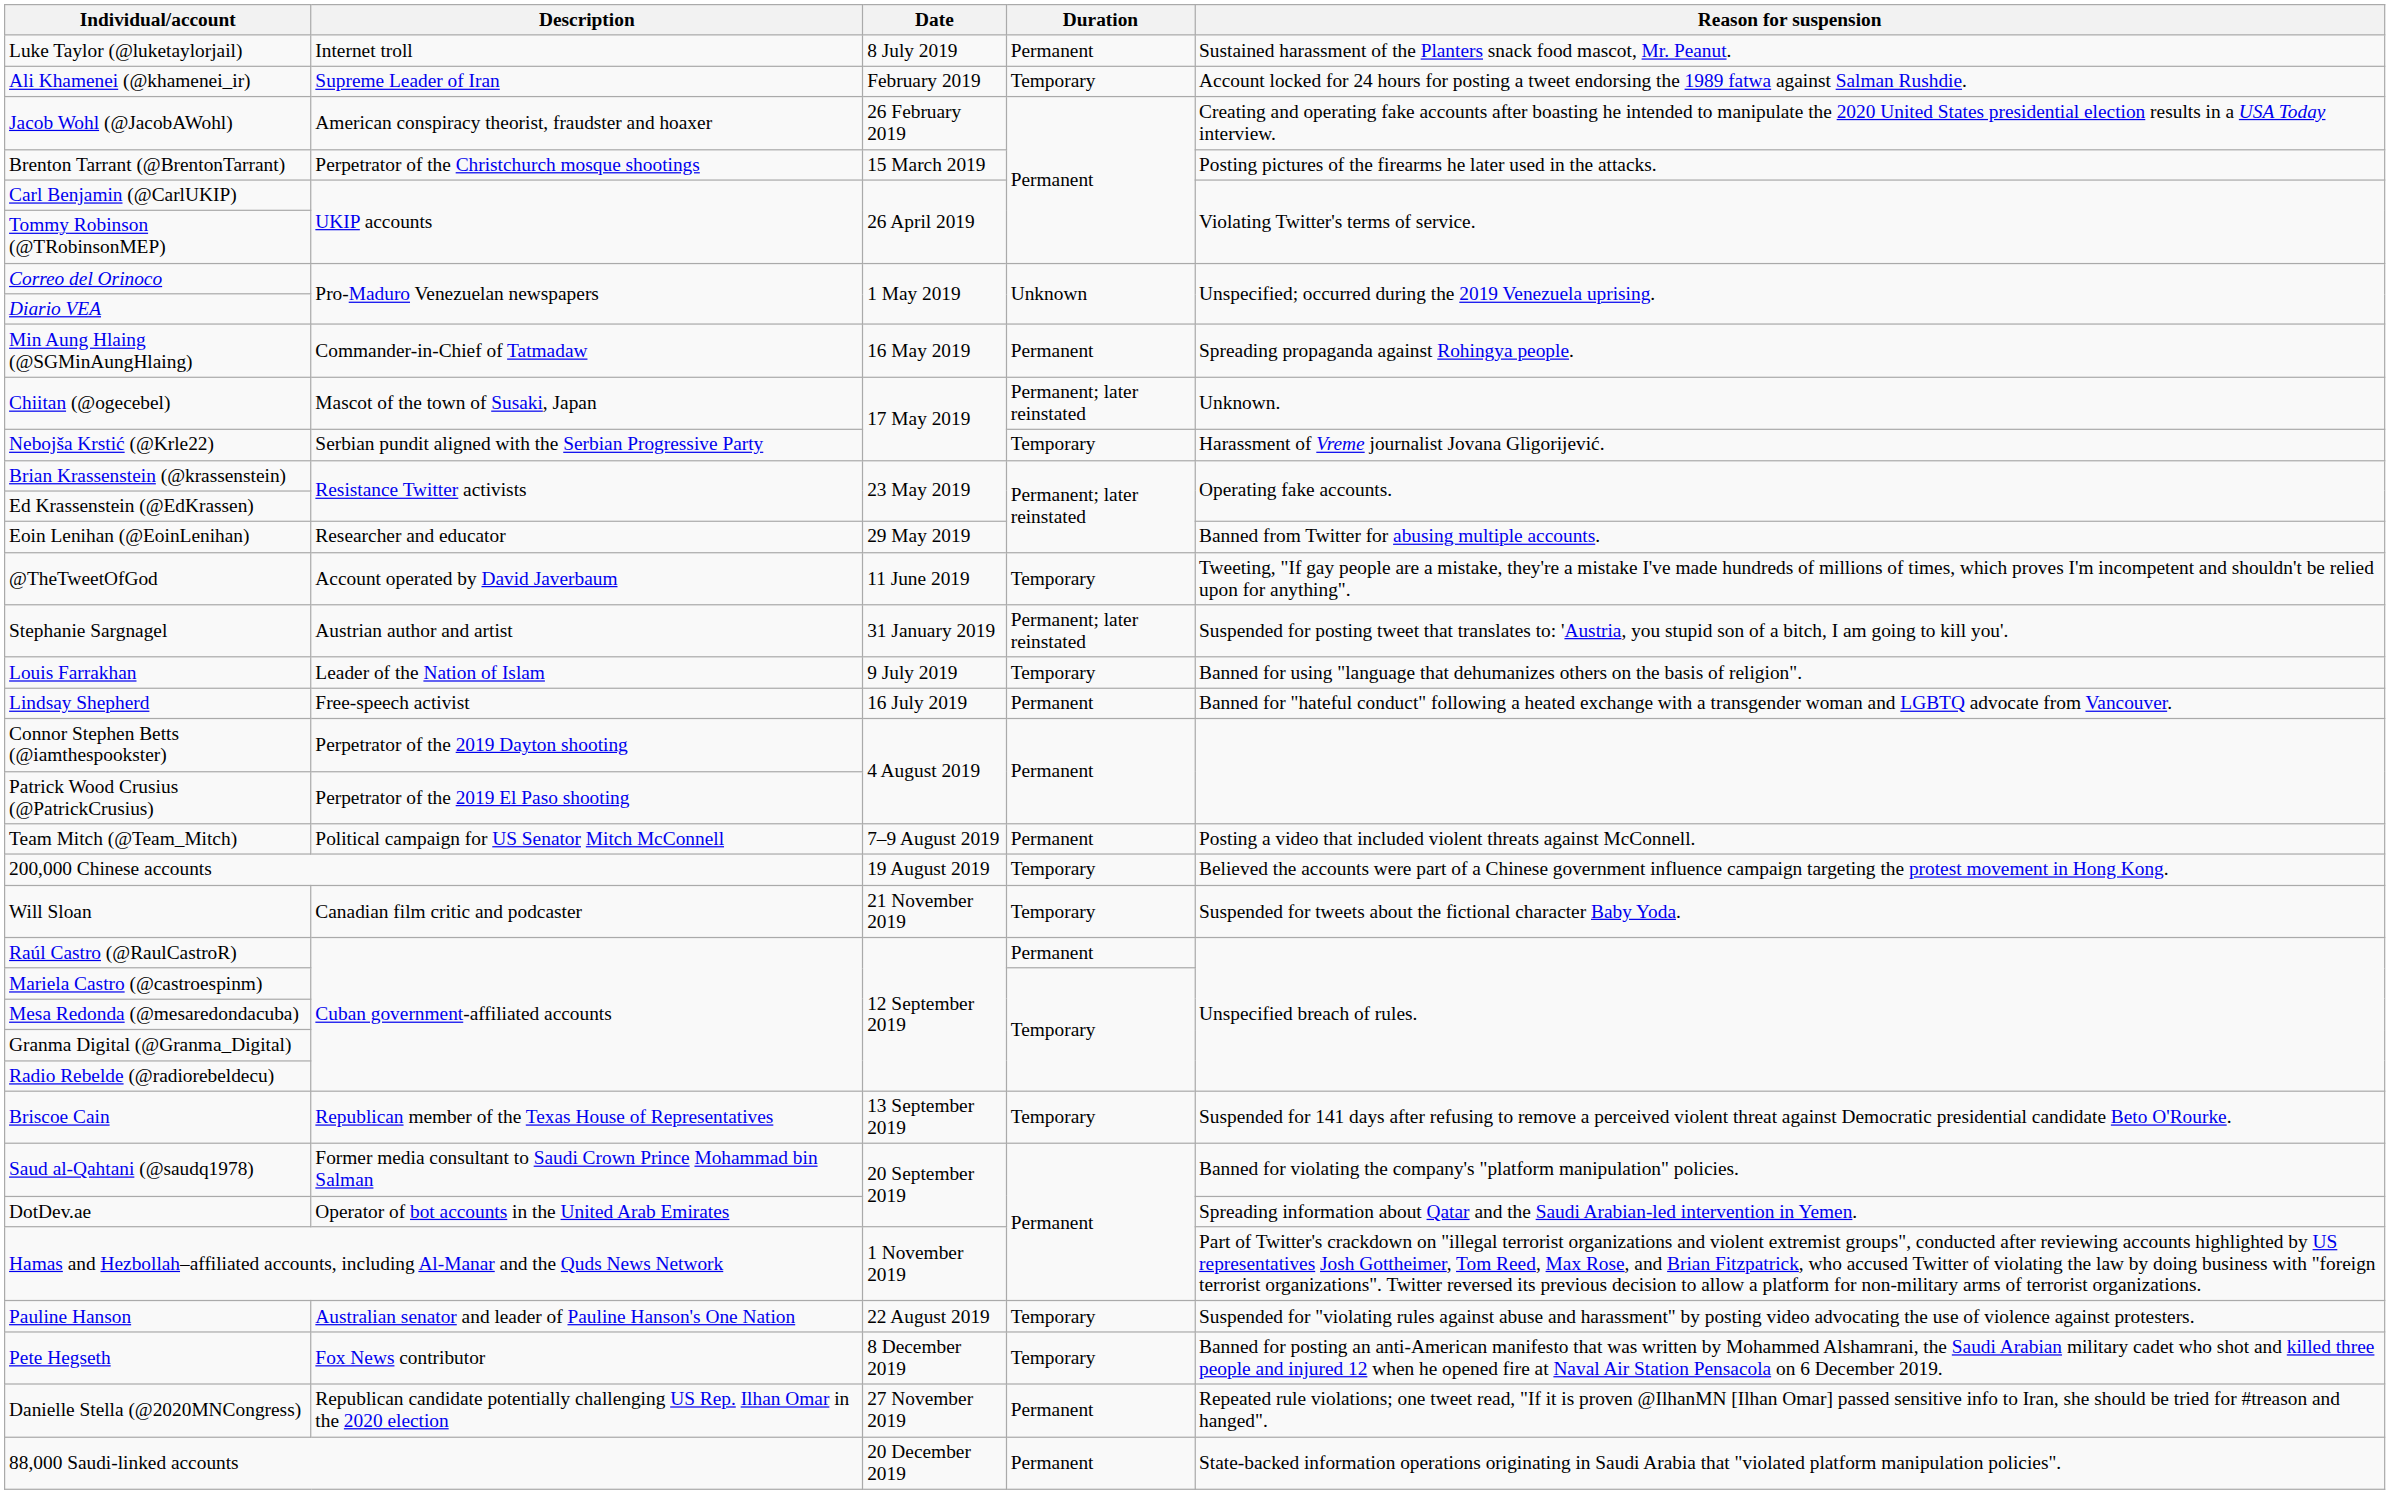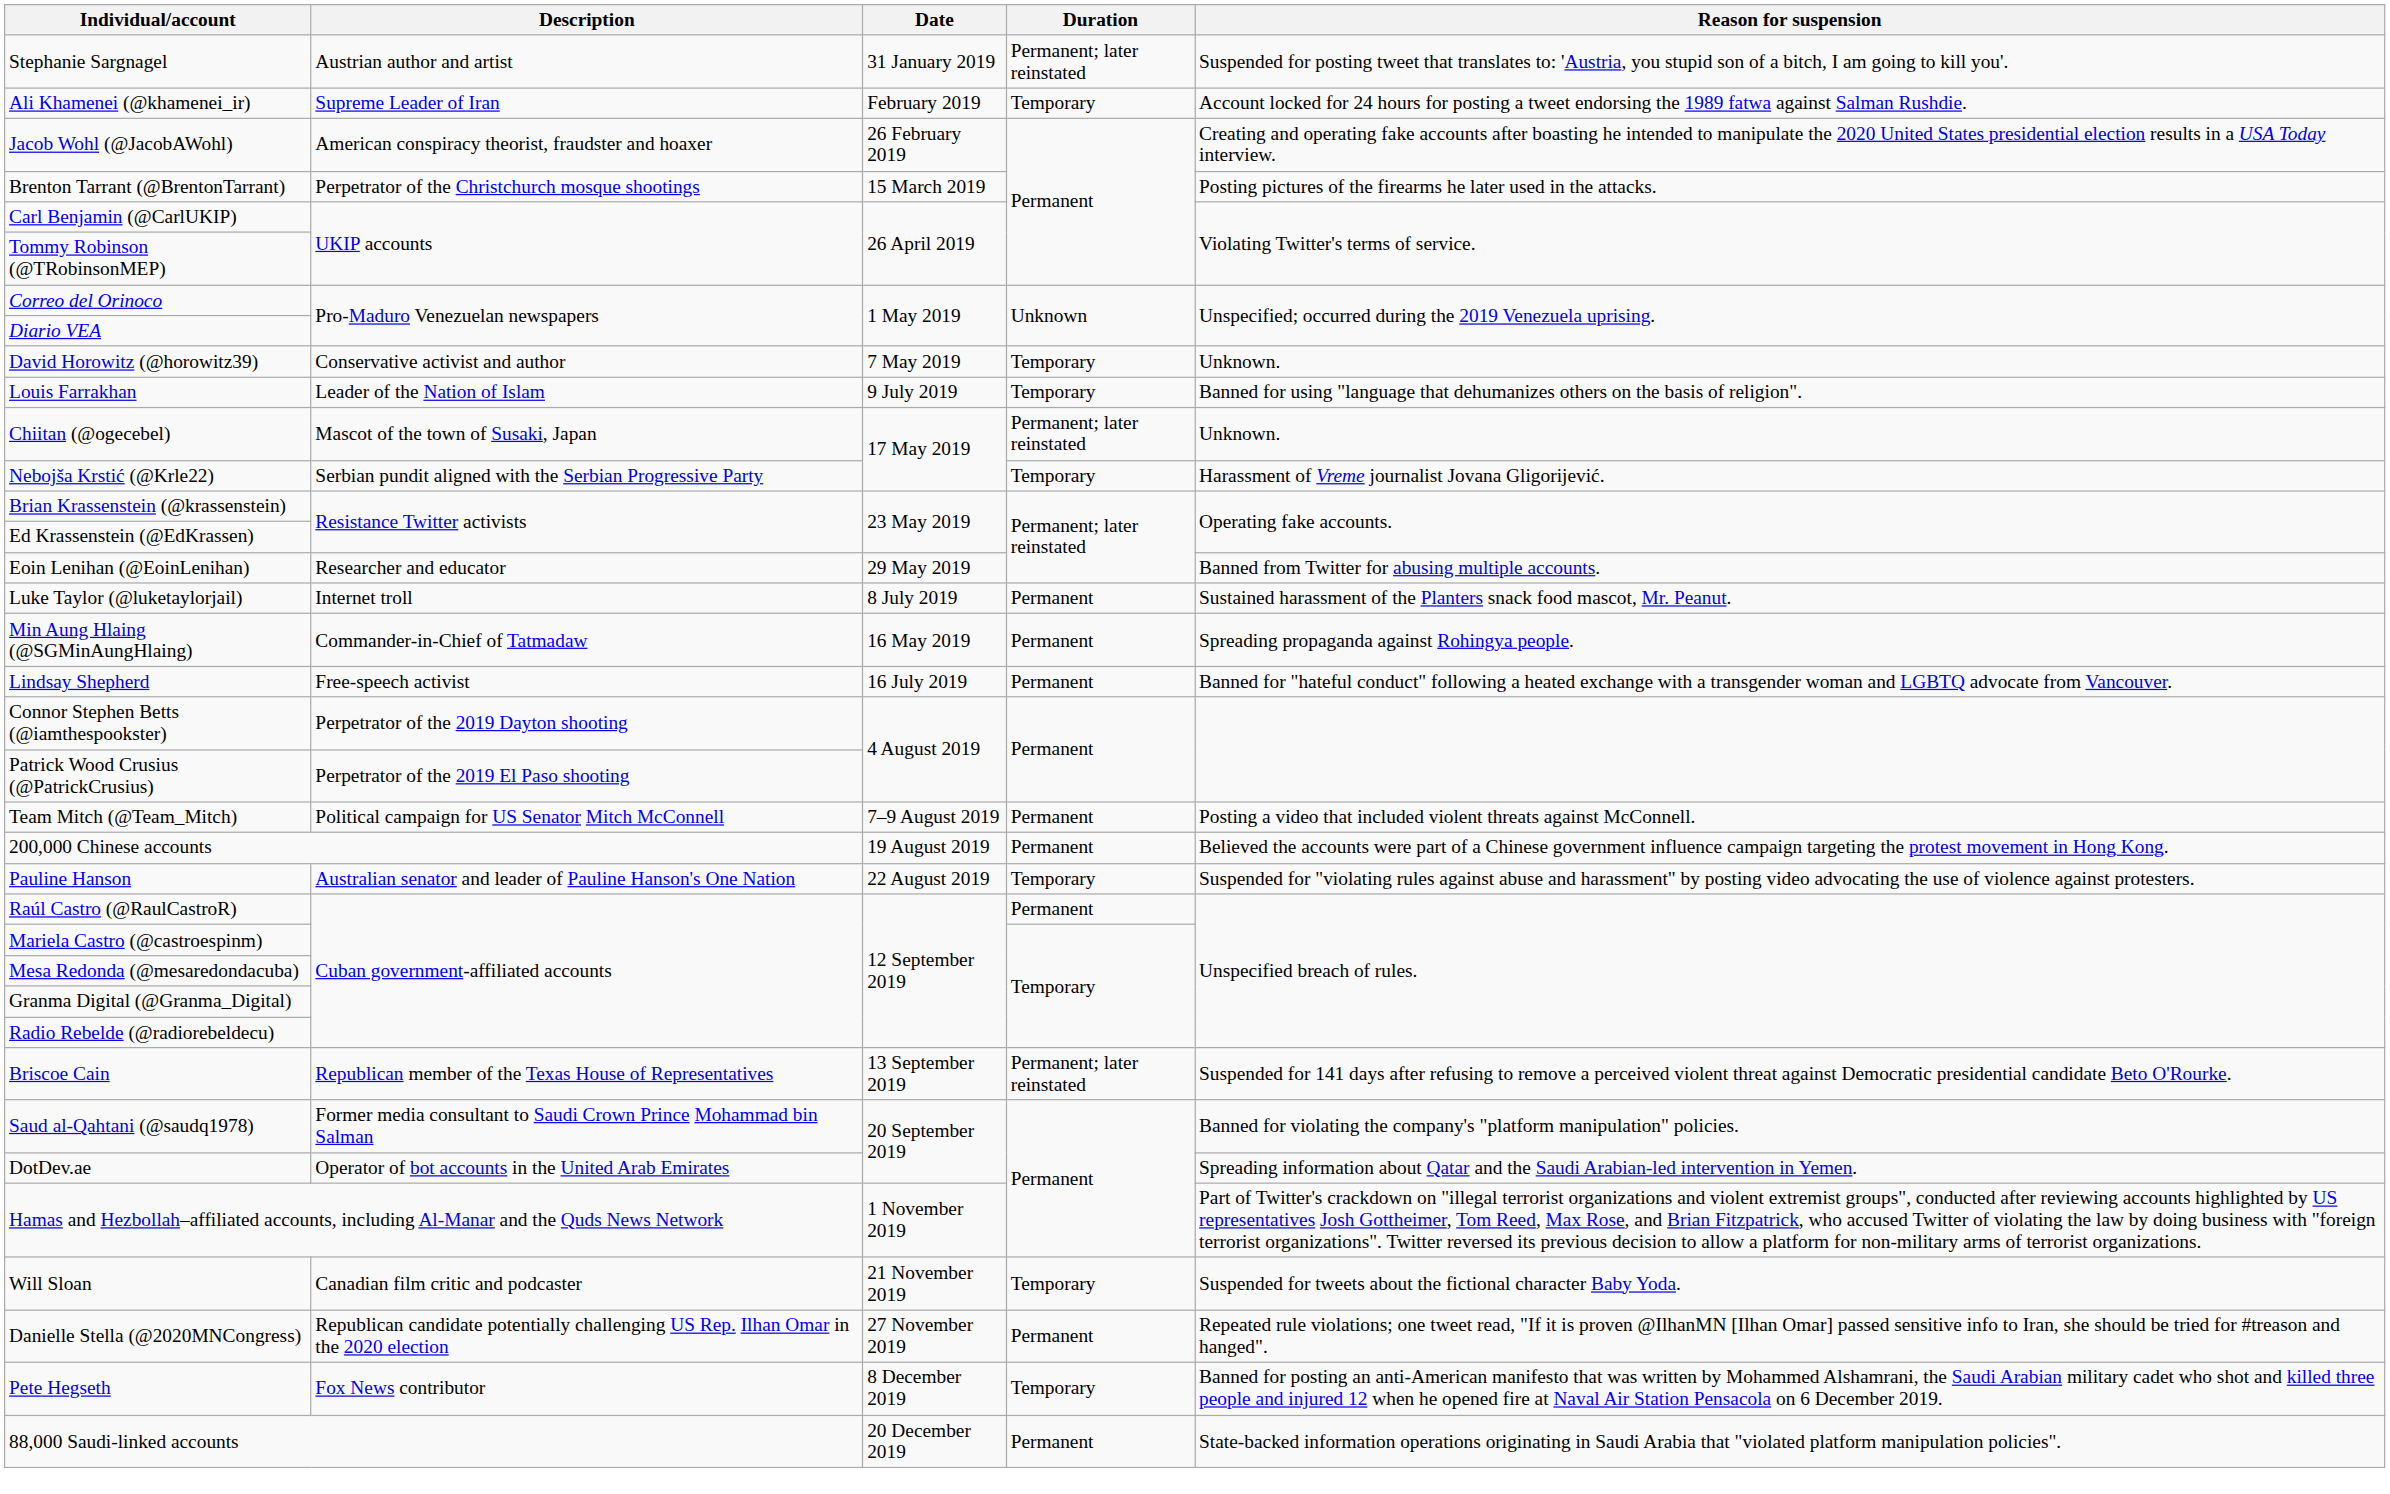 <table class="wikitable sortable sticky-header">
 <tr>
 <th>Individual/account</th>
 <th>Description</th>
 <th>Date</th>
 <th>Duration</th>
 <th style=width:50%>Reason for suspension</th>
 </tr>
 <tr>
-<td>Luke Taylor (@luketaylorjail)</td>
-<td>Internet troll</td>
-<td>8 July 2019</td>
-<td>Permanent</td>
-<td>Sustained harassment of the <a href='#'>Planters</a> snack food mascot, <a href='#'>Mr. Peanut</a>.</td>
+<td>Stephanie Sargnagel</td>
+<td>Austrian author and artist</td>
+<td>31 January 2019</td>
+<td>Permanent; later reinstated</td>
+<td>Suspended for posting tweet that translates to: '<a href='#'>Austria</a>, you stupid son of a bitch, I am going to kill you'.</td>
 </tr>
 <tr>
 <td><a href='#'>Ali Khamenei</a> (@khamenei_ir)</td>
 <td><a href='#'>Supreme Leader of Iran</a></td>
 <td>February 2019</td>
 <td>Temporary</td>
 <td>Account locked for 24 hours for posting a tweet endorsing the <a href='#'>1989 fatwa</a> against <a href='#'>Salman Rushdie</a>.</td>
 </tr>
 <tr>
 <td><a href='#'>Jacob Wohl</a> (@JacobAWohl)</td>
 <td>American conspiracy theorist, fraudster and hoaxer</td>
 <td>26 February 2019</td>
 <td rowspan="4">Permanent</td>
 <td>Creating and operating fake accounts after boasting he intended to manipulate the <a href='#'>2020 United States presidential election</a> results in a <em><a href='#'>USA Today</a></em> interview.</td>
 </tr>
 <tr>
 <td>Brenton Tarrant (@BrentonTarrant)</td>
 <td>Perpetrator of the <a href='#'>Christchurch mosque shootings</a></td>
 <td>15 March 2019</td>
 <td>Posting pictures of the firearms he later used in the attacks.</td>
 </tr>
 <tr>
 <td><a href='#'>Carl Benjamin</a> (@CarlUKIP)</td>
 <td rowspan=2><a href='#'>UKIP</a> accounts</td>
 <td rowspan=2>26 April 2019</td>
 <td rowspan=2>Violating Twitter's terms of service.</td>
 </tr>
 <tr>
 <td><a href='#'>Tommy Robinson</a> (@TRobinsonMEP)</td>
 </tr>
 <tr>
 <td><em><a href='#'>Correo del Orinoco</a></em></td>
 <td rowspan=2>Pro-<a href='#'>Maduro</a> Venezuelan newspapers</td>
 <td rowspan=2>1 May 2019</td>
 <td rowspan=2>Unknown</td>
 <td rowspan=2>Unspecified; occurred during the <a href='#'>2019 Venezuela uprising</a>.</td>
 </tr>
 <tr>
 <td><em><a href='#'>Diario VEA</a></em></td>
 </tr>
 <tr>
-<td><a href='#'>Min Aung Hlaing</a> (@SGMinAungHlaing)</td>
-<td>Commander-in-Chief of <a href='#'>Tatmadaw</a></td>
-<td>16 May 2019</td>
-<td>Permanent</td>
-<td>Spreading propaganda against <a href='#'>Rohingya people</a>.</td>
+<td><a href='#'>David Horowitz</a> (@horowitz39)</td>
+<td>Conservative activist and author</td>
+<td>7 May 2019</td>
+<td>Temporary</td>
+<td>Unknown.</td>
+</tr>
+<tr>
+<td><a href='#'>Louis Farrakhan</a></td>
+<td>Leader of the <a href='#'>Nation of Islam</a></td>
+<td>9 July 2019</td>
+<td>Temporary</td>
+<td>Banned for using "language that dehumanizes others on the basis of religion".</td>
 </tr>
 <tr>
 <td><a href='#'>Chiitan</a> (@ogecebel)</td>
 <td>Mascot of the town of <a href='#'>Susaki</a>, Japan</td>
 <td rowspan=2>17 May 2019</td>
 <td>Permanent; later reinstated</td>
 <td>Unknown.</td>
 </tr>
 <tr>
 <td><a href='#'>Nebojša Krstić</a> (@Krle22)</td>
 <td>Serbian pundit aligned with the <a href='#'>Serbian Progressive Party</a></td>
 <td>Temporary</td>
 <td>Harassment of <em><a href='#'>Vreme</a></em> journalist Jovana Gligorijević.</td>
 </tr>
 <tr>
 <td><a href='#'>Brian Krassenstein</a> (@krassenstein)</td>
 <td rowspan=2><a href='#'>Resistance Twitter</a> activists</td>
 <td rowspan=2>23 May 2019</td>
 <td rowspan="3">Permanent; later reinstated</td>
 <td rowspan=2>Operating fake accounts.</td>
 </tr>
 <tr>
 <td>Ed Krassenstein (@EdKrassen)</td>
 </tr>
 <tr>
 <td>Eoin Lenihan (@EoinLenihan)</td>
 <td>Researcher and educator</td>
 <td>29 May 2019</td>
 <td>Banned from Twitter for <a href='#'>abusing multiple accounts</a>.</td>
 </tr>
 <tr>
-<td>@TheTweetOfGod</td>
-<td>Account operated by <a href='#'>David Javerbaum</a></td>
-<td>11 June 2019</td>
-<td>Temporary</td>
-<td>Tweeting, "If gay people are a mistake, they're a mistake I've made hundreds of millions of times, which proves I'm incompetent and shouldn't be relied upon for anything".</td>
+<td>Luke Taylor (@luketaylorjail)</td>
+<td>Internet troll</td>
+<td>8 July 2019</td>
+<td>Permanent</td>
+<td>Sustained harassment of the <a href='#'>Planters</a> snack food mascot, <a href='#'>Mr. Peanut</a>.</td>
 </tr>
 <tr>
-<td>Stephanie Sargnagel</td>
-<td>Austrian author and artist</td>
-<td>31 January 2019</td>
-<td>Permanent; later reinstated</td>
-<td>Suspended for posting tweet that translates to: '<a href='#'>Austria</a>, you stupid son of a bitch, I am going to kill you'.</td>
-</tr>
-<tr>
-<td><a href='#'>Louis Farrakhan</a></td>
-<td>Leader of the <a href='#'>Nation of Islam</a></td>
-<td>9 July 2019</td>
-<td>Temporary</td>
-<td>Banned for using "language that dehumanizes others on the basis of religion".</td>
+<td><a href='#'>Min Aung Hlaing</a> (@SGMinAungHlaing)</td>
+<td>Commander-in-Chief of <a href='#'>Tatmadaw</a></td>
+<td>16 May 2019</td>
+<td>Permanent</td>
+<td>Spreading propaganda against <a href='#'>Rohingya people</a>.</td>
 </tr>
 <tr>
 <td><a href='#'>Lindsay Shepherd</a></td>
 <td>Free-speech activist</td>
 <td>16 July 2019</td>
 <td>Permanent</td>
 <td>Banned for "hateful conduct" following a heated exchange with a transgender woman and <a href='#'>LGBTQ</a> advocate from <a href='#'>Vancouver</a>.</td>
 </tr>
 <tr>
 <td>Connor Stephen Betts (@iamthespookster)</td>
 <td>Perpetrator of the <a href='#'>2019 Dayton shooting</a></td>
 <td rowspan=2>4 August 2019</td>
 <td rowspan=2>Permanent</td>
 <td rowspan=2></td>
 </tr>
 <tr>
 <td>Patrick Wood Crusius (@PatrickCrusius)</td>
 <td>Perpetrator of the <a href='#'>2019 El Paso shooting</a></td>
 </tr>
 <tr>
 <td>Team Mitch (@Team_Mitch)</td>
 <td>Political campaign for <a href='#'>US Senator</a> <a href='#'>Mitch McConnell</a></td>
 <td>7–9 August 2019</td>
 <td>Permanent</td>
 <td>Posting a video that included violent threats against McConnell.</td>
 </tr>
 <tr>
 <td colspan=2>200,000 Chinese accounts</td>
 <td>19 August 2019</td>
-<td>Temporary</td>
+<td>Permanent</td>
 <td>Believed the accounts were part of a Chinese government influence campaign targeting the <a href='#'>protest movement in Hong Kong</a>.</td>
 </tr>
 <tr>
-<td>Will Sloan</td>
-<td>Canadian film critic and podcaster</td>
-<td>21 November 2019</td>
+<td><a href='#'>Pauline Hanson</a></td>
+<td><a href='#'>Australian senator</a> and leader of <a href='#'>Pauline Hanson's One Nation</a></td>
+<td>22 August 2019</td>
 <td>Temporary</td>
-<td>Suspended for tweets about the fictional character <a href='#'>Baby Yoda</a>.</td>
+<td>Suspended for "violating rules against abuse and harassment" by posting video advocating the use of violence against protesters.</td>
 </tr>
 <tr>
 <td><a href='#'>Raúl Castro</a> (@RaulCastroR)</td>
 <td rowspan=5><a href='#'>Cuban government</a>-affiliated accounts</td>
 <td rowspan=5>12 September 2019</td>
 <td>Permanent</td>
 <td rowspan=5>Unspecified breach of rules.</td>
 </tr>
 <tr>
 <td><a href='#'>Mariela Castro</a> (@castroespinm)</td>
 <td rowspan=4>Temporary</td>
 </tr>
 <tr>
 <td><a href='#'>Mesa Redonda</a> (@mesaredondacuba)</td>
 </tr>
 <tr>
 <td>Granma Digital (@Granma_Digital)</td>
 </tr>
 <tr>
 <td><a href='#'>Radio Rebelde</a> (@radiorebeldecu)</td>
 </tr>
 <tr>
 <td><a href='#'>Briscoe Cain</a></td>
 <td><a href='#'>Republican</a> member of the <a href='#'>Texas House of Representatives</a></td>
 <td>13 September 2019</td>
-<td>Temporary</td>
+<td>Permanent; later reinstated</td>
 <td>Suspended for 141 days after refusing to remove a perceived violent threat against Democratic presidential candidate <a href='#'>Beto O'Rourke</a>.</td>
 </tr>
 <tr>
 <td><a href='#'>Saud al-Qahtani</a> (@saudq1978)</td>
 <td>Former media consultant to <a href='#'>Saudi Crown Prince</a> <a href='#'>Mohammad bin Salman</a></td>
 <td rowspan=2>20 September 2019</td>
 <td rowspan="3">Permanent</td>
 <td>Banned for violating the company's "platform manipulation" policies.</td>
 </tr>
 <tr>
 <td>DotDev.ae</td>
 <td>Operator of <a href='#'>bot accounts</a> in the <a href='#'>United Arab Emirates</a></td>
 <td>Spreading information about <a href='#'>Qatar</a> and the <a href='#'>Saudi Arabian-led intervention in Yemen</a>.</td>
 </tr>
 <tr>
 <td colspan=2><a href='#'>Hamas</a> and <a href='#'>Hezbollah</a>–affiliated accounts, including <a href='#'>Al-Manar</a> and the <a href='#'>Quds News Network</a></td>
 <td>1 November 2019</td>
 <td>Part of Twitter's crackdown on "illegal terrorist organizations and violent extremist groups", conducted after reviewing accounts highlighted by <a href='#'>US representatives</a> <a href='#'>Josh Gottheimer</a>, <a href='#'>Tom Reed</a>, <a href='#'>Max Rose</a>, and <a href='#'>Brian Fitzpatrick</a>, who accused Twitter of violating the law by doing business with "foreign terrorist organizations". Twitter reversed its previous decision to allow a platform for non-military arms of terrorist organizations.</td>
 </tr>
 <tr>
-<td><a href='#'>Pauline Hanson</a></td>
-<td><a href='#'>Australian senator</a> and leader of <a href='#'>Pauline Hanson's One Nation</a></td>
-<td>22 August 2019</td>
+<td>Will Sloan</td>
+<td>Canadian film critic and podcaster</td>
+<td>21 November 2019</td>
 <td>Temporary</td>
-<td>Suspended for "violating rules against abuse and harassment" by posting video advocating the use of violence against protesters.</td>
+<td>Suspended for tweets about the fictional character <a href='#'>Baby Yoda</a>.</td>
+</tr>
+<tr>
+<td>Danielle Stella (@2020MNCongress)</td>
+<td>Republican candidate potentially challenging <a href='#'>US Rep.</a> <a href='#'>Ilhan Omar</a> in the <a href='#'>2020 election</a></td>
+<td>27 November 2019</td>
+<td>Permanent</td>
+<td>Repeated rule violations; one tweet read, "If it is proven @IlhanMN [Ilhan Omar] passed sensitive info to Iran, she should be tried for #treason and hanged".</td>
 </tr>
 <tr>
 <td><a href='#'>Pete Hegseth</a></td>
 <td><a href='#'>Fox News</a> contributor</td>
 <td>8 December 2019</td>
 <td>Temporary</td>
 <td>Banned for posting an anti-American manifesto that was written by Mohammed Alshamrani, the <a href='#'>Saudi Arabian</a> military cadet who shot and <a href='#'>killed three people and injured 12</a> when he opened fire at <a href='#'>Naval Air Station Pensacola</a> on 6 December 2019.</td>
 </tr>
 <tr>
-<td>Danielle Stella (@2020MNCongress)</td>
-<td>Republican candidate potentially challenging <a href='#'>US Rep.</a> <a href='#'>Ilhan Omar</a> in the <a href='#'>2020 election</a></td>
-<td>27 November 2019</td>
-<td>Permanent</td>
-<td>Repeated rule violations; one tweet read, "If it is proven @IlhanMN [Ilhan Omar] passed sensitive info to Iran, she should be tried for #treason and hanged".</td>
-</tr>
-<tr>
 <td colspan=2>88,000 Saudi-linked accounts</td>
 <td>20 December 2019</td>
 <td>Permanent</td>
 <td>State-backed information operations originating in Saudi Arabia that "violated platform manipulation policies".</td>
 </tr>
 </table>
